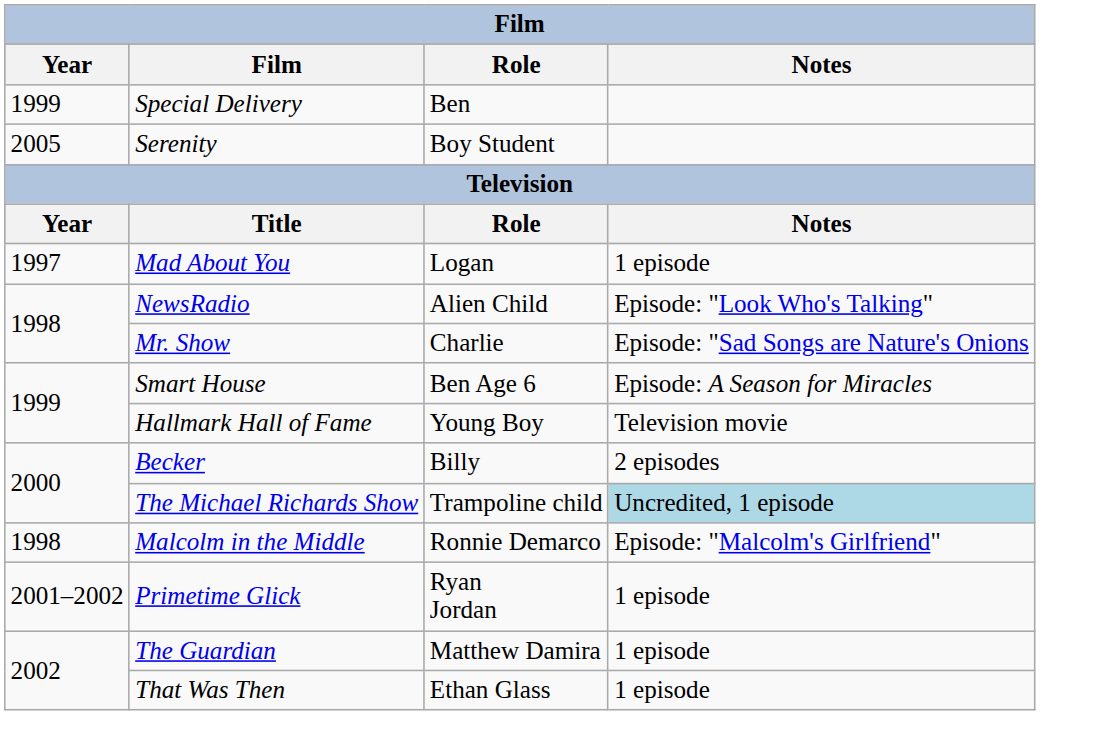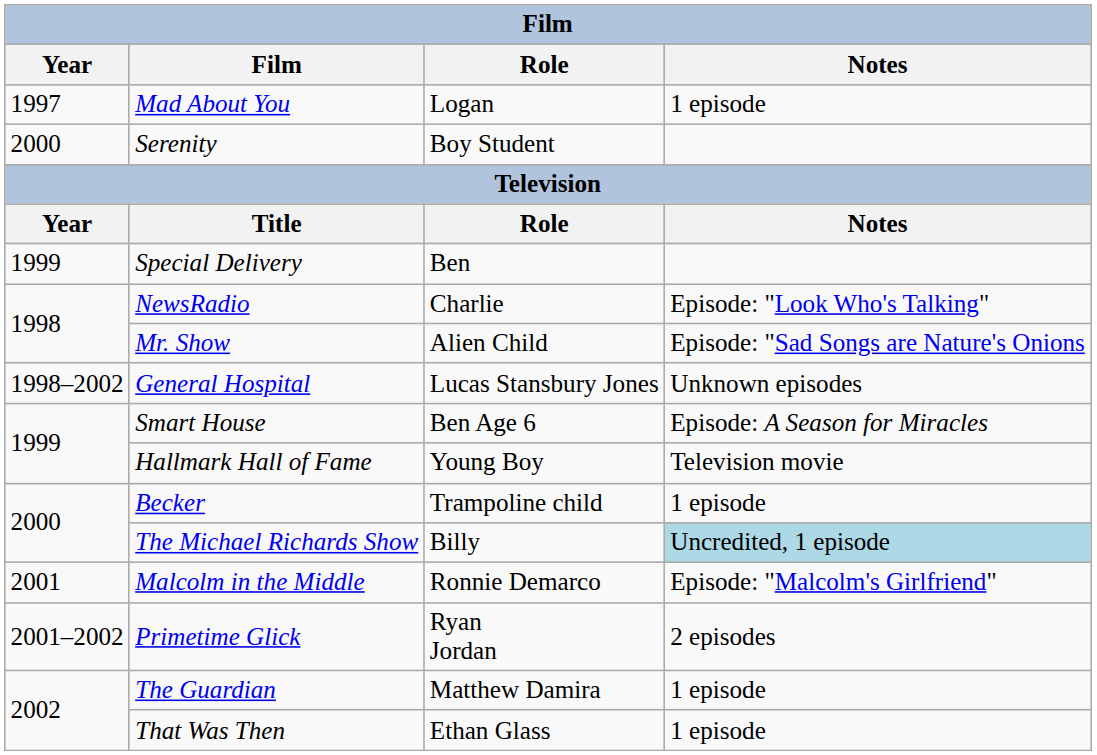 <table class="wikitable">
 <tr style="background:#ccc; text-align:center;">
 <th colspan="4" style="background: LightSteelBlue;">Film</th>
 </tr>
 <tr style="background:#ccc; text-align:center;">
 <th>Year</th>
 <th>Film</th>
 <th>Role</th>
 <th>Notes</th>
 </tr>
 <tr>
-<td>1999</td>
-<td><em>Special Delivery</em></td>
-<td>Ben</td>
-<td></td>
+<td>1997</td>
+<td><em><a href='#'>Mad About You</a></em></td>
+<td>Logan</td>
+<td>1 episode</td>
 </tr>
 <tr>
-<td>2005</td>
+<td>2000</td>
 <td><em>Serenity</em></td>
 <td>Boy Student</td>
 <td></td>
 </tr>
 <tr style="background:#ccc; text-align:center;">
 <th colspan="4" style="background: LightSteelBlue;">Television</th>
 </tr>
 <tr style="background:#ccc; text-align:center;">
 <th>Year</th>
 <th>Title</th>
 <th>Role</th>
 <th>Notes</th>
 </tr>
 <tr>
-<td>1997</td>
-<td><em><a href='#'>Mad About You</a></em></td>
-<td>Logan</td>
-<td>1 episode</td>
+<td>1999</td>
+<td><em>Special Delivery</em></td>
+<td>Ben</td>
+<td></td>
 </tr>
 <tr>
 <td rowspan=2>1998</td>
 <td><em><a href='#'>NewsRadio</a></em></td>
-<td>Alien Child</td>
+<td>Charlie</td>
 <td>Episode: "<a href='#'>Look Who's Talking</a>"</td>
 </tr>
 <tr>
 <td><em><a href='#'>Mr. Show</a></em></td>
-<td>Charlie</td>
+<td>Alien Child</td>
 <td>Episode: "<a href='#'>Sad Songs are Nature's Onions</a></td>
+</tr>
+<tr>
+<td>1998–2002</td>
+<td><em><a href='#'>General Hospital</a></em></td>
+<td>Lucas Stansbury Jones</td>
+<td>Unknown episodes</td>
 </tr>
 <tr>
 <td rowspan=2>1999</td>
 <td><em>Smart House</em></td>
 <td>Ben Age 6</td>
 <td>Episode: <em>A Season for Miracles</em></td>
 </tr>
 <tr>
 <td><em>Hallmark Hall of Fame</em></td>
 <td>Young Boy</td>
 <td>Television movie</td>
 </tr>
 <tr>
 <td rowspan=2>2000</td>
 <td><em><a href='#'>Becker</a></em></td>
-<td>Billy</td>
-<td>2 episodes</td>
+<td>Trampoline child</td>
+<td>1 episode</td>
 </tr>
 <tr>
 <td><em><a href='#'>The Michael Richards Show</a></em></td>
-<td>Trampoline child</td>
+<td>Billy</td>
 <td style="background: lightblue;">Uncredited, 1 episode</td>
 </tr>
 <tr>
-<td>1998</td>
+<td>2001</td>
 <td><em><a href='#'>Malcolm in the Middle</a></em></td>
 <td>Ronnie Demarco</td>
 <td>Episode: "<a href='#'>Malcolm's Girlfriend</a>"</td>
 </tr>
 <tr>
 <td>2001–2002</td>
 <td><em><a href='#'>Primetime Glick</a></em></td>
 <td>Ryan<br>Jordan</td>
-<td>1 episode</td>
+<td>2 episodes</td>
 </tr>
 <tr>
 <td rowspan=2>2002</td>
 <td><em><a href='#'>The Guardian</a></em></td>
 <td>Matthew Damira</td>
 <td>1 episode</td>
 </tr>
 <tr>
 <td><em>That Was Then</em></td>
 <td>Ethan Glass</td>
 <td>1 episode</td>
 </tr>
 </table>
